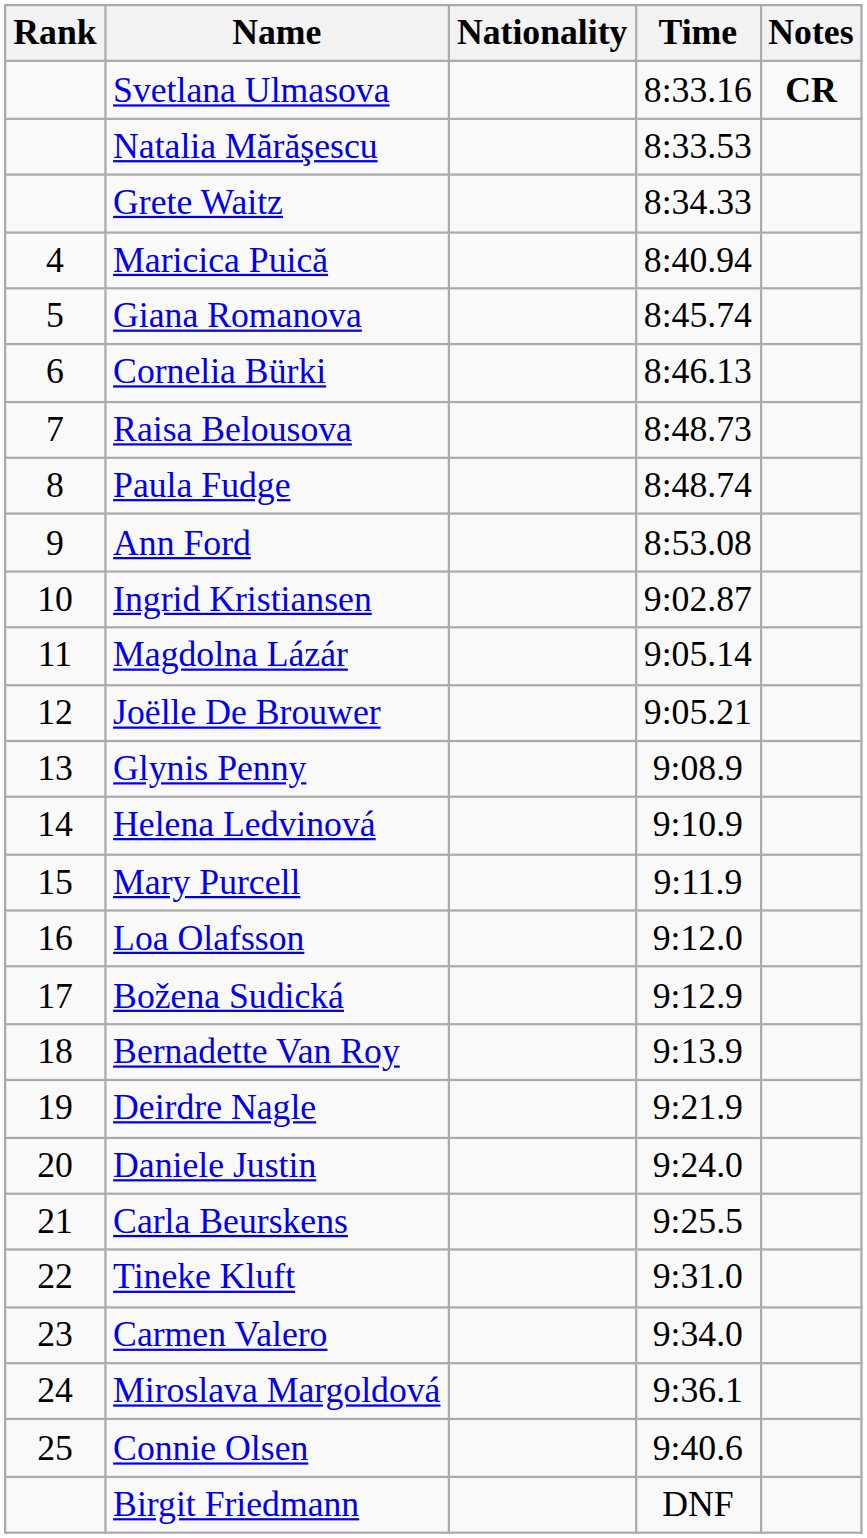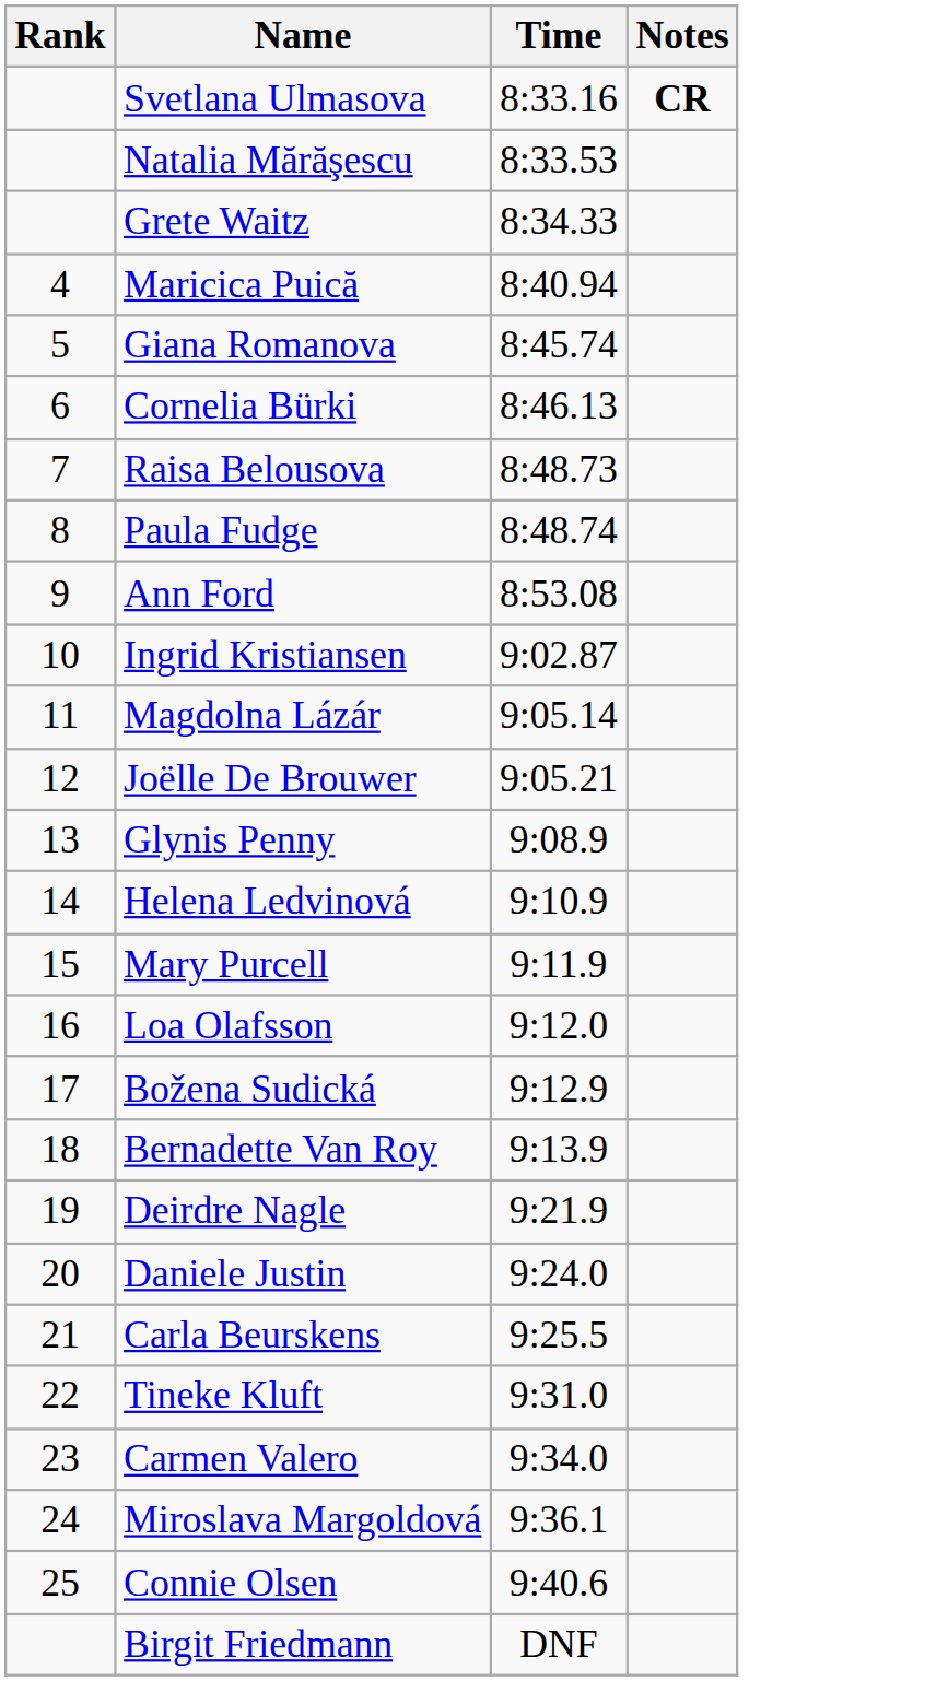 <table class="wikitable sortable" style="text-align:center">
 <tr>
 <th>Rank</th>
 <th>Name</th>
-<th>Nationality</th>
 <th>Time</th>
 <th>Notes</th>
 </tr>
 <tr>
 <td></td>
 <td align=left><a href='#'>Svetlana Ulmasova</a></td>
-<td align=left></td>
 <td>8:33.16</td>
 <td><strong>CR</strong></td>
 </tr>
 <tr>
 <td></td>
 <td align=left><a href='#'>Natalia Mărăşescu</a></td>
-<td align=left></td>
 <td>8:33.53</td>
 <td></td>
 </tr>
 <tr>
 <td></td>
 <td align=left><a href='#'>Grete Waitz</a></td>
-<td align=left></td>
 <td>8:34.33</td>
 <td></td>
 </tr>
 <tr>
 <td>4</td>
 <td align=left><a href='#'>Maricica Puică</a></td>
-<td align=left></td>
 <td>8:40.94</td>
 <td></td>
 </tr>
 <tr>
 <td>5</td>
 <td align=left><a href='#'>Giana Romanova</a></td>
-<td align=left></td>
 <td>8:45.74</td>
 <td></td>
 </tr>
 <tr>
 <td>6</td>
 <td align=left><a href='#'>Cornelia Bürki</a></td>
-<td align=left></td>
 <td>8:46.13</td>
 <td></td>
 </tr>
 <tr>
 <td>7</td>
 <td align=left><a href='#'>Raisa Belousova</a></td>
-<td align=left></td>
 <td>8:48.73</td>
 <td></td>
 </tr>
 <tr>
 <td>8</td>
 <td align=left><a href='#'>Paula Fudge</a></td>
-<td align=left></td>
 <td>8:48.74</td>
 <td></td>
 </tr>
 <tr>
 <td>9</td>
 <td align=left><a href='#'>Ann Ford</a></td>
-<td align=left></td>
 <td>8:53.08</td>
 <td></td>
 </tr>
 <tr>
 <td>10</td>
 <td align=left><a href='#'>Ingrid Kristiansen</a></td>
-<td align=left></td>
 <td>9:02.87</td>
 <td></td>
 </tr>
 <tr>
 <td>11</td>
 <td align=left><a href='#'>Magdolna Lázár</a></td>
-<td align=left></td>
 <td>9:05.14</td>
 <td></td>
 </tr>
 <tr>
 <td>12</td>
 <td align=left><a href='#'>Joëlle De Brouwer</a></td>
-<td align=left></td>
 <td>9:05.21</td>
 <td></td>
 </tr>
 <tr>
 <td>13</td>
 <td align=left><a href='#'>Glynis Penny</a></td>
-<td align=left></td>
 <td>9:08.9</td>
 <td></td>
 </tr>
 <tr>
 <td>14</td>
 <td align=left><a href='#'>Helena Ledvinová</a></td>
-<td align=left></td>
 <td>9:10.9</td>
 <td></td>
 </tr>
 <tr>
 <td>15</td>
 <td align=left><a href='#'>Mary Purcell</a></td>
-<td align=left></td>
 <td>9:11.9</td>
 <td></td>
 </tr>
 <tr>
 <td>16</td>
 <td align=left><a href='#'>Loa Olafsson</a></td>
-<td align=left></td>
 <td>9:12.0</td>
 <td></td>
 </tr>
 <tr>
 <td>17</td>
 <td align=left><a href='#'>Božena Sudická</a></td>
-<td align=left></td>
 <td>9:12.9</td>
 <td></td>
 </tr>
 <tr>
 <td>18</td>
 <td align=left><a href='#'>Bernadette Van Roy</a></td>
-<td align=left></td>
 <td>9:13.9</td>
 <td></td>
 </tr>
 <tr>
 <td>19</td>
 <td align=left><a href='#'>Deirdre Nagle</a></td>
-<td align=left></td>
 <td>9:21.9</td>
 <td></td>
 </tr>
 <tr>
 <td>20</td>
 <td align=left><a href='#'>Daniele Justin</a></td>
-<td align=left></td>
 <td>9:24.0</td>
 <td></td>
 </tr>
 <tr>
 <td>21</td>
 <td align=left><a href='#'>Carla Beurskens</a></td>
-<td align=left></td>
 <td>9:25.5</td>
 <td></td>
 </tr>
 <tr>
 <td>22</td>
 <td align=left><a href='#'>Tineke Kluft</a></td>
-<td align=left></td>
 <td>9:31.0</td>
 <td></td>
 </tr>
 <tr>
 <td>23</td>
 <td align=left><a href='#'>Carmen Valero</a></td>
-<td align=left></td>
 <td>9:34.0</td>
 <td></td>
 </tr>
 <tr>
 <td>24</td>
 <td align=left><a href='#'>Miroslava Margoldová</a></td>
-<td align=left></td>
 <td>9:36.1</td>
 <td></td>
 </tr>
 <tr>
 <td>25</td>
 <td align=left><a href='#'>Connie Olsen</a></td>
-<td align=left></td>
 <td>9:40.6</td>
 <td></td>
 </tr>
 <tr>
 <td></td>
 <td align=left><a href='#'>Birgit Friedmann</a></td>
-<td align=left></td>
 <td>DNF</td>
 <td></td>
 </tr>
 </table>
